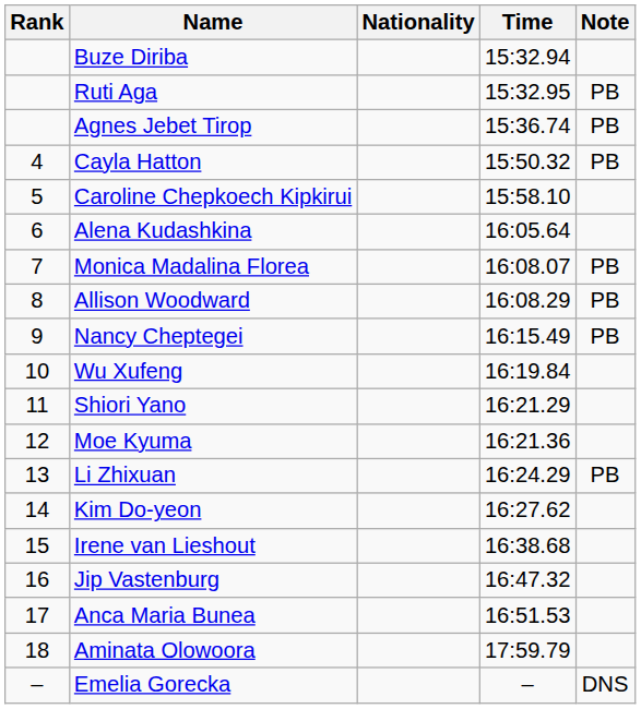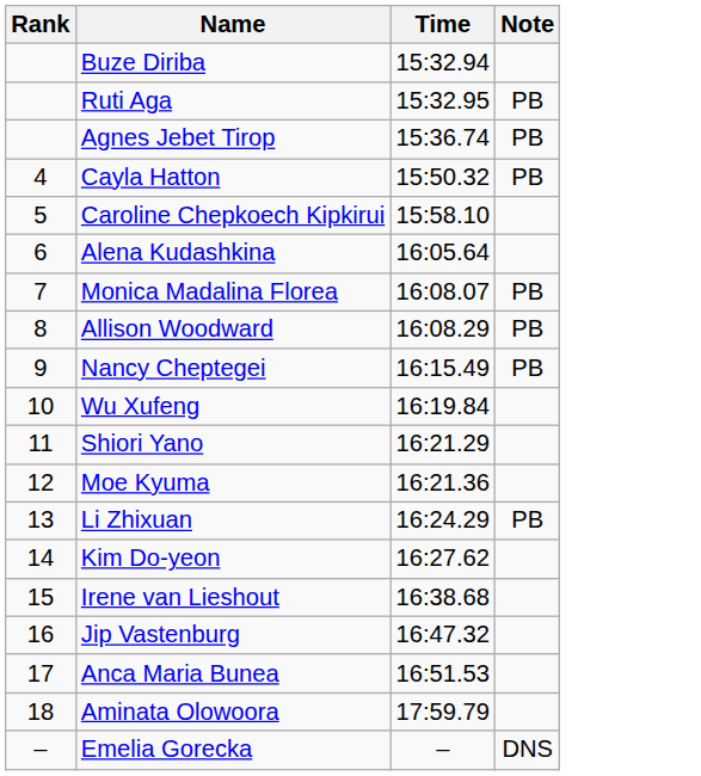 <table class="wikitable sortable" style="text-align:center">
 <tr>
 <th>Rank</th>
 <th>Name</th>
-<th>Nationality</th>
 <th>Time</th>
 <th>Note</th>
 </tr>
 <tr>
 <td></td>
 <td align=left><a href='#'>Buze Diriba</a></td>
-<td align=left></td>
 <td>15:32.94</td>
 <td></td>
 </tr>
 <tr>
 <td></td>
 <td align=left><a href='#'>Ruti Aga</a></td>
-<td align=left></td>
 <td>15:32.95</td>
 <td>PB</td>
 </tr>
 <tr>
 <td></td>
 <td align=left><a href='#'>Agnes Jebet Tirop</a></td>
-<td align=left></td>
 <td>15:36.74</td>
 <td>PB</td>
 </tr>
 <tr>
 <td>4</td>
 <td align=left><a href='#'>Cayla Hatton</a></td>
-<td align=left></td>
 <td>15:50.32</td>
 <td>PB</td>
 </tr>
 <tr>
 <td>5</td>
 <td align=left><a href='#'>Caroline Chepkoech Kipkirui</a></td>
-<td align=left></td>
 <td>15:58.10</td>
 <td></td>
 </tr>
 <tr>
 <td>6</td>
 <td align=left><a href='#'>Alena Kudashkina</a></td>
-<td align=left></td>
 <td>16:05.64</td>
 <td></td>
 </tr>
 <tr>
 <td>7</td>
 <td align=left><a href='#'>Monica Madalina Florea</a></td>
-<td align=left></td>
 <td>16:08.07</td>
 <td>PB</td>
 </tr>
 <tr>
 <td>8</td>
 <td align=left><a href='#'>Allison Woodward</a></td>
-<td align=left></td>
 <td>16:08.29</td>
 <td>PB</td>
 </tr>
 <tr>
 <td>9</td>
 <td align=left><a href='#'>Nancy Cheptegei</a></td>
-<td align=left></td>
 <td>16:15.49</td>
 <td>PB</td>
 </tr>
 <tr>
 <td>10</td>
 <td align=left><a href='#'>Wu Xufeng</a></td>
-<td align=left></td>
 <td>16:19.84</td>
 <td></td>
 </tr>
 <tr>
 <td>11</td>
 <td align=left><a href='#'>Shiori Yano</a></td>
-<td align=left></td>
 <td>16:21.29</td>
 <td></td>
 </tr>
 <tr>
 <td>12</td>
 <td align=left><a href='#'>Moe Kyuma</a></td>
-<td align=left></td>
 <td>16:21.36</td>
 <td></td>
 </tr>
 <tr>
 <td>13</td>
 <td align=left><a href='#'>Li Zhixuan</a></td>
-<td align=left></td>
 <td>16:24.29</td>
 <td>PB</td>
 </tr>
 <tr>
 <td>14</td>
 <td align=left><a href='#'>Kim Do-yeon</a></td>
-<td align=left></td>
 <td>16:27.62</td>
 <td></td>
 </tr>
 <tr>
 <td>15</td>
 <td align=left><a href='#'>Irene van Lieshout</a></td>
-<td align=left></td>
 <td>16:38.68</td>
 <td></td>
 </tr>
 <tr>
 <td>16</td>
 <td align=left><a href='#'>Jip Vastenburg</a></td>
-<td align=left></td>
 <td>16:47.32</td>
 <td></td>
 </tr>
 <tr>
 <td>17</td>
 <td align=left><a href='#'>Anca Maria Bunea</a></td>
-<td align=left></td>
 <td>16:51.53</td>
 <td></td>
 </tr>
 <tr>
 <td>18</td>
 <td align=left><a href='#'>Aminata Olowoora</a></td>
-<td align=left></td>
 <td>17:59.79</td>
 <td></td>
 </tr>
 <tr>
 <td>–</td>
 <td align=left><a href='#'>Emelia Gorecka</a></td>
-<td align=left></td>
 <td>–</td>
 <td>DNS</td>
 </tr>
 </table>
